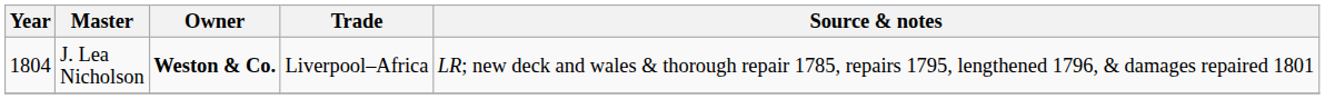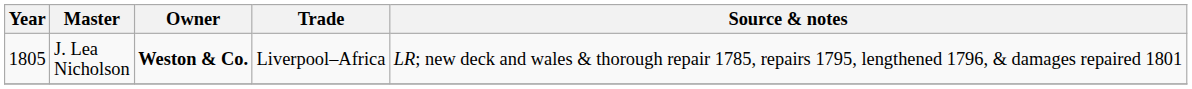 <table class=" wikitable">
 <tr>
 <th>Year</th>
 <th>Master</th>
 <th>Owner</th>
 <th>Trade</th>
 <th>Source & notes</th>
 </tr>
 <tr>
-<td>1804</td>
+<td>1805</td>
 <td>J. Lea<br>Nicholson</td>
 <td><strong>Weston & Co.</strong></td>
 <td>Liverpool–Africa</td>
 <td><em>LR</em>; new deck and wales & thorough repair 1785, repairs 1795, lengthened 1796, & damages repaired 1801</td>
 </tr>
 <tr>
 </tr>
 </table>
